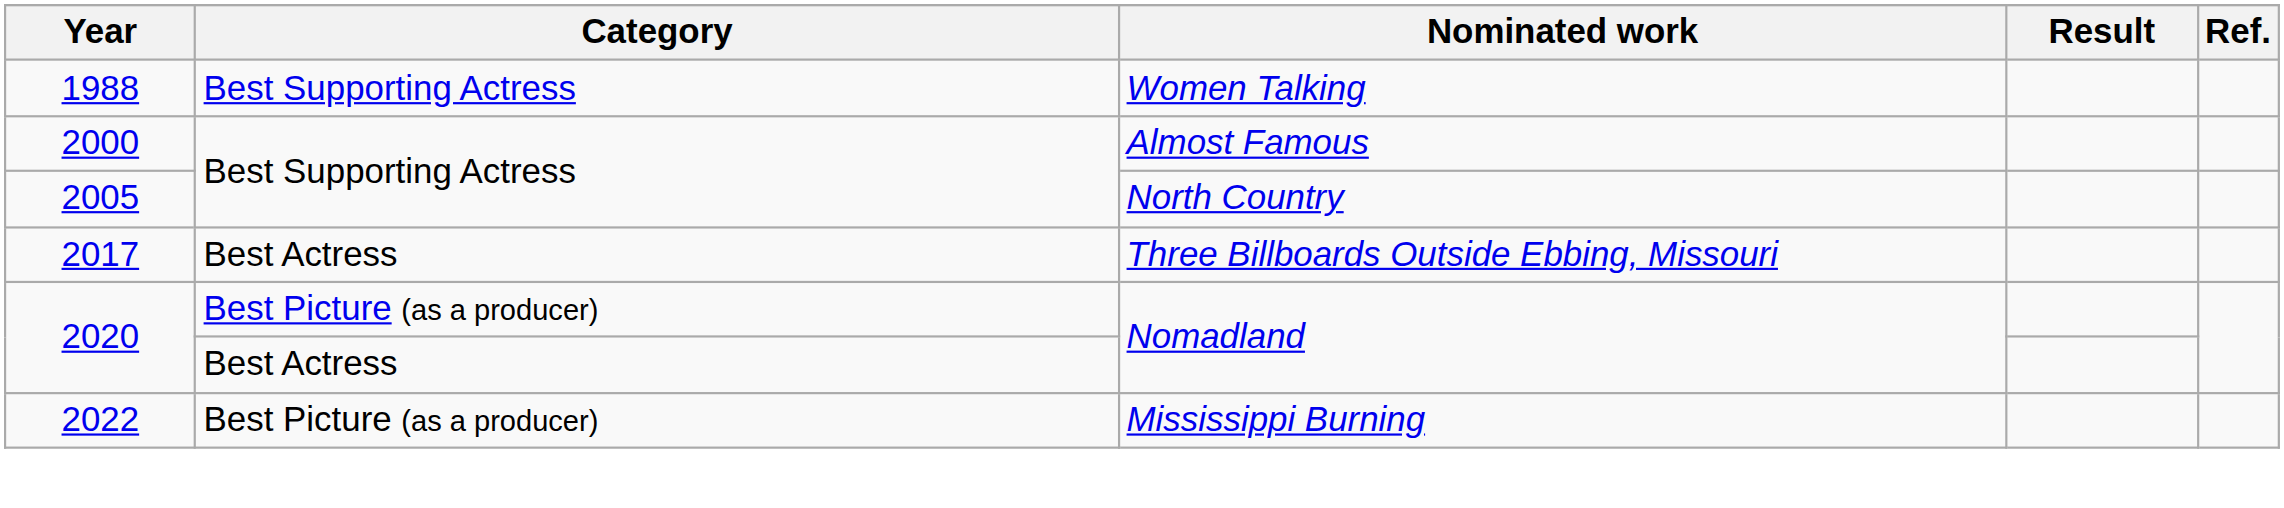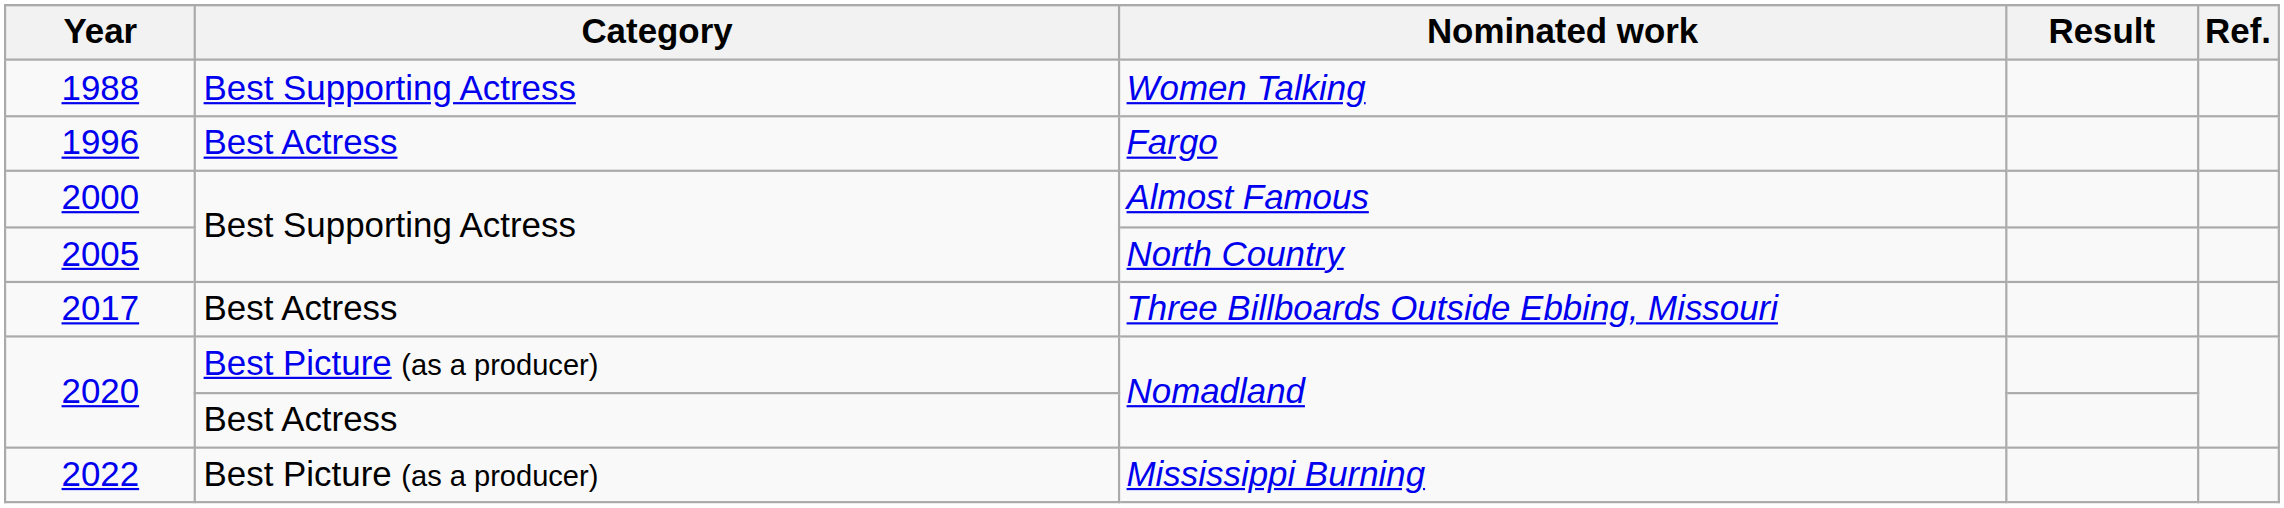 <table class=wikitable>
 <tr>
 </tr>
 <tr>
 <th scope="col" style="width:5em;">Year</th>
 <th scope="col" style="width:26em;">Category</th>
 <th scope="col" style="width:25em;">Nominated work</th>
 <th scope="col" style="width:5em;">Result</th>
 <th>Ref.</th>
 </tr>
 <tr>
 <td style="text-align:center;"><a href='#'>1988</a></td>
 <td><a href='#'>Best Supporting Actress</a></td>
 <td><em><a href='#'>Women Talking</a></em></td>
+<td></td>
+<td align="center"></td>
+</tr>
+<tr>
+<td align="center"><a href='#'>1996</a></td>
+<td><a href='#'>Best Actress</a></td>
+<td><em><a href='#'>Fargo</a></em></td>
 <td></td>
 <td align="center"></td>
 </tr>
 <tr>
 <td align="center"><a href='#'>2000</a></td>
 <td rowspan="2">Best Supporting Actress</td>
 <td><em><a href='#'>Almost Famous</a></em></td>
 <td></td>
 <td align="center"></td>
 </tr>
 <tr>
 <td align="center"><a href='#'>2005</a></td>
 <td><em><a href='#'>North Country</a></em></td>
 <td></td>
 <td align="center"></td>
 </tr>
 <tr>
 <td align="center"><a href='#'>2017</a></td>
 <td rowspan="1">Best Actress</td>
 <td><em><a href='#'>Three Billboards Outside Ebbing, Missouri</a></em></td>
 <td></td>
 <td align="center"></td>
 </tr>
 <tr>
 <td rowspan="2" align="center"><a href='#'>2020</a></td>
 <td><a href='#'>Best Picture</a> <small> (as a producer) </small></td>
 <td rowspan="2"><em><a href='#'>Nomadland</a></em></td>
 <td></td>
 <td rowspan="2" align="center"></td>
 </tr>
 <tr>
 <td>Best Actress</td>
 <td></td>
 </tr>
 <tr>
 <td align="center"><a href='#'>2022</a></td>
 <td>Best Picture <small> (as a producer) </small></td>
 <td><em><a href='#'>Mississippi Burning</a></em></td>
 <td></td>
 <td align="center"></td>
 </tr>
 </table>
